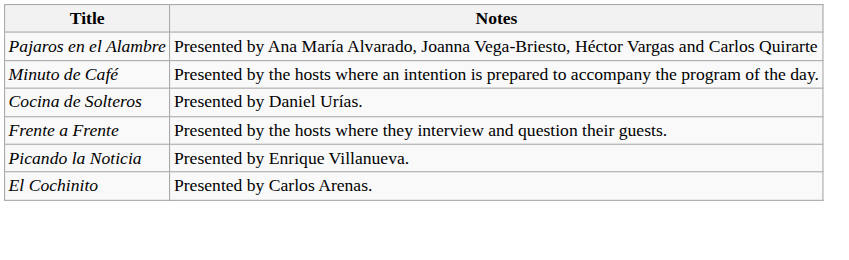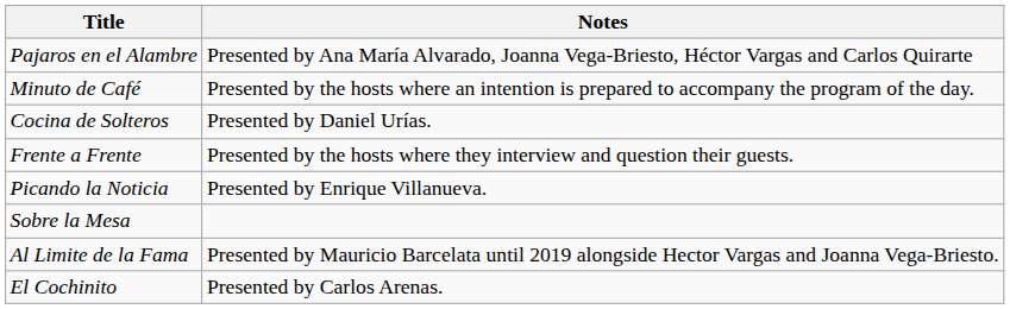 <table class="wikitable">
 <tr>
 <th>Title</th>
 <th>Notes</th>
 </tr>
 <tr>
 <td><em>Pajaros en el Alambre</em></td>
 <td>Presented by Ana María Alvarado, Joanna Vega-Briesto, Héctor Vargas and Carlos Quirarte</td>
 </tr>
 <tr>
 <td><em>Minuto de Café</em></td>
 <td>Presented by the hosts where an intention is prepared to accompany the program of the day.</td>
 </tr>
 <tr>
 <td><em>Cocina de Solteros</em></td>
 <td>Presented by Daniel Urías.</td>
 </tr>
 <tr>
 <td><em>Frente a Frente</em></td>
 <td>Presented by the hosts where they interview and question their guests.</td>
 </tr>
 <tr>
 <td><em>Picando la Noticia</em></td>
 <td>Presented by Enrique Villanueva.</td>
 </tr>
 <tr>
+<td><em>Sobre la Mesa</em></td>
+<td></td>
+</tr>
+<tr>
+<td><em>Al Limite de la Fama</em></td>
+<td>Presented by Mauricio Barcelata until 2019 alongside Hector Vargas and Joanna Vega-Briesto.</td>
+</tr>
+<tr>
 <td><em>El Cochinito</em></td>
 <td>Presented by Carlos Arenas.</td>
 </tr>
 </table>
